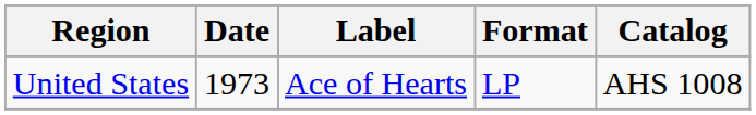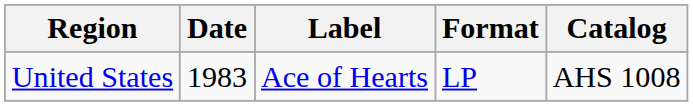 <table class="wikitable">
 <tr>
 <th>Region</th>
 <th>Date</th>
 <th>Label</th>
 <th>Format</th>
 <th>Catalog</th>
 </tr>
 <tr>
 <td><a href='#'>United States</a></td>
-<td>1973</td>
+<td>1983</td>
 <td><a href='#'>Ace of Hearts</a></td>
 <td><a href='#'>LP</a></td>
 <td>AHS 1008</td>
 </tr>
 </table>
